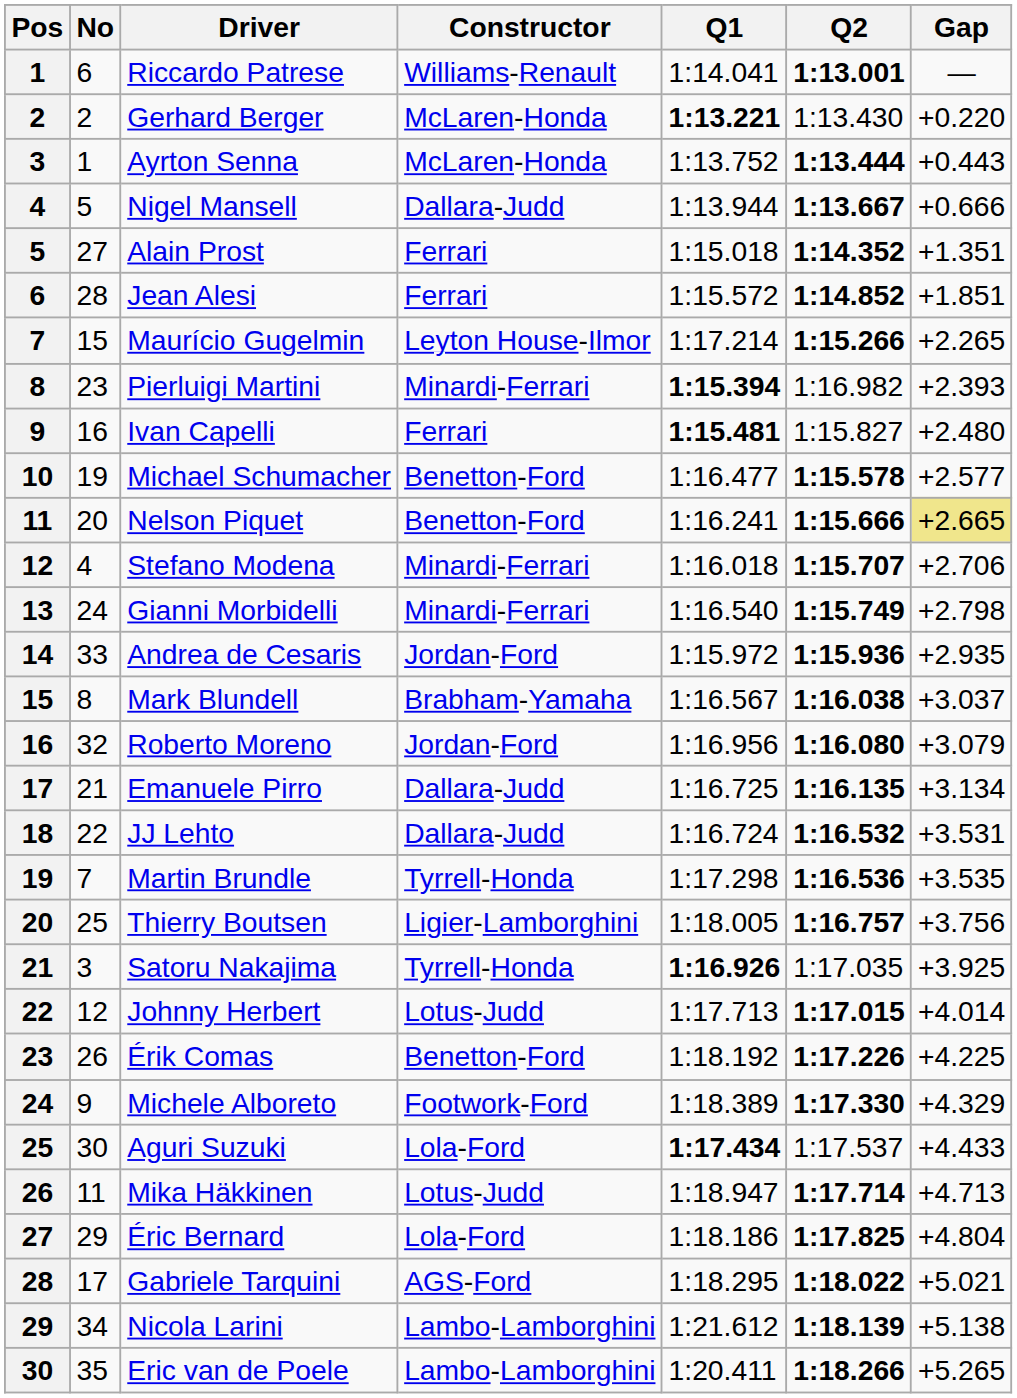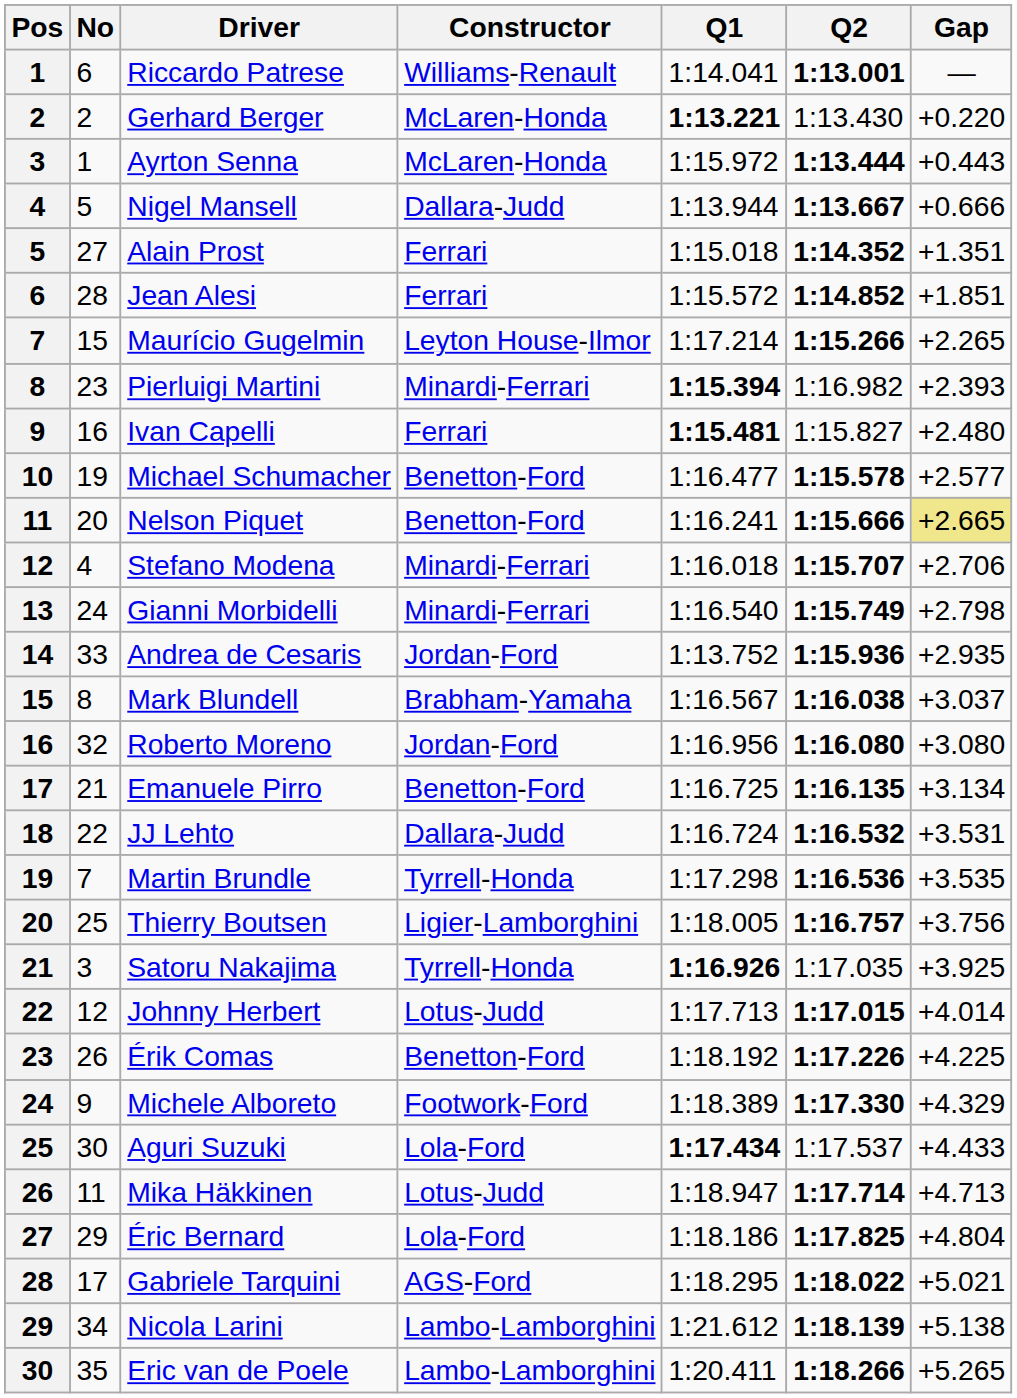 <table class="wikitable sortable" style="font-size: 95%;">
 <tr>
 <th>Pos</th>
 <th>No</th>
 <th>Driver</th>
 <th>Constructor</th>
 <th>Q1</th>
 <th>Q2</th>
 <th>Gap</th>
 </tr>
 <tr>
 <th>1</th>
 <td>6</td>
 <td> <a href='#'>Riccardo Patrese</a></td>
 <td><a href='#'>Williams</a>-<a href='#'>Renault</a></td>
 <td>1:14.041</td>
 <td><strong>1:13.001</strong></td>
 <td align="center">—</td>
 </tr>
 <tr>
 <th>2</th>
 <td>2</td>
 <td> <a href='#'>Gerhard Berger</a></td>
 <td><a href='#'>McLaren</a>-<a href='#'>Honda</a></td>
 <td><strong>1:13.221</strong></td>
 <td>1:13.430</td>
 <td>+0.220</td>
 </tr>
 <tr>
 <th>3</th>
 <td>1</td>
 <td> <a href='#'>Ayrton Senna</a></td>
 <td><a href='#'>McLaren</a>-<a href='#'>Honda</a></td>
-<td>1:13.752</td>
+<td>1:15.972</td>
 <td><strong>1:13.444</strong></td>
 <td>+0.443</td>
 </tr>
 <tr>
 <th>4</th>
 <td>5</td>
 <td> <a href='#'>Nigel Mansell</a></td>
 <td><a href='#'>Dallara</a>-<a href='#'>Judd</a></td>
 <td>1:13.944</td>
 <td><strong>1:13.667</strong></td>
 <td>+0.666</td>
 </tr>
 <tr>
 <th>5</th>
 <td>27</td>
 <td> <a href='#'>Alain Prost</a></td>
 <td><a href='#'>Ferrari</a></td>
 <td>1:15.018</td>
 <td><strong>1:14.352</strong></td>
 <td>+1.351</td>
 </tr>
 <tr>
 <th>6</th>
 <td>28</td>
 <td> <a href='#'>Jean Alesi</a></td>
 <td><a href='#'>Ferrari</a></td>
 <td>1:15.572</td>
 <td><strong>1:14.852</strong></td>
 <td>+1.851</td>
 </tr>
 <tr>
 <th>7</th>
 <td>15</td>
 <td> <a href='#'>Maurício Gugelmin</a></td>
 <td><a href='#'>Leyton House</a>-<a href='#'>Ilmor</a></td>
 <td>1:17.214</td>
 <td><strong>1:15.266</strong></td>
 <td>+2.265</td>
 </tr>
 <tr>
 <th>8</th>
 <td>23</td>
 <td> <a href='#'>Pierluigi Martini</a></td>
 <td><a href='#'>Minardi</a>-<a href='#'>Ferrari</a></td>
 <td><strong>1:15.394</strong></td>
 <td>1:16.982</td>
 <td>+2.393</td>
 </tr>
 <tr>
 <th>9</th>
 <td>16</td>
 <td> <a href='#'>Ivan Capelli</a></td>
 <td><a href='#'>Ferrari</a></td>
 <td><strong>1:15.481</strong></td>
 <td>1:15.827</td>
 <td>+2.480</td>
 </tr>
 <tr>
 <th>10</th>
 <td>19</td>
 <td> <a href='#'>Michael Schumacher</a></td>
 <td><a href='#'>Benetton</a>-<a href='#'>Ford</a></td>
 <td>1:16.477</td>
 <td><strong>1:15.578</strong></td>
 <td>+2.577</td>
 </tr>
 <tr>
 <th>11</th>
 <td>20</td>
 <td> <a href='#'>Nelson Piquet</a></td>
 <td><a href='#'>Benetton</a>-<a href='#'>Ford</a></td>
 <td>1:16.241</td>
 <td><strong>1:15.666</strong></td>
 <td style="background: khaki;">+2.665</td>
 </tr>
 <tr>
 <th>12</th>
 <td>4</td>
 <td> <a href='#'>Stefano Modena</a></td>
 <td><a href='#'>Minardi</a>-<a href='#'>Ferrari</a></td>
 <td>1:16.018</td>
 <td><strong>1:15.707</strong></td>
 <td>+2.706</td>
 </tr>
 <tr>
 <th>13</th>
 <td>24</td>
 <td> <a href='#'>Gianni Morbidelli</a></td>
 <td><a href='#'>Minardi</a>-<a href='#'>Ferrari</a></td>
 <td>1:16.540</td>
 <td><strong>1:15.749</strong></td>
 <td>+2.798</td>
 </tr>
 <tr>
 <th>14</th>
 <td>33</td>
 <td> <a href='#'>Andrea de Cesaris</a></td>
 <td><a href='#'>Jordan</a>-<a href='#'>Ford</a></td>
-<td>1:15.972</td>
+<td>1:13.752</td>
 <td><strong>1:15.936</strong></td>
 <td>+2.935</td>
 </tr>
 <tr>
 <th>15</th>
 <td>8</td>
 <td> <a href='#'>Mark Blundell</a></td>
 <td><a href='#'>Brabham</a>-<a href='#'>Yamaha</a></td>
 <td>1:16.567</td>
 <td><strong>1:16.038</strong></td>
 <td>+3.037</td>
 </tr>
 <tr>
 <th>16</th>
 <td>32</td>
 <td> <a href='#'>Roberto Moreno</a></td>
 <td><a href='#'>Jordan</a>-<a href='#'>Ford</a></td>
 <td>1:16.956</td>
 <td><strong>1:16.080</strong></td>
-<td>+3.079</td>
+<td>+3.080</td>
 </tr>
 <tr>
 <th>17</th>
 <td>21</td>
 <td> <a href='#'>Emanuele Pirro</a></td>
-<td><a href='#'>Dallara</a>-<a href='#'>Judd</a></td>
+<td><a href='#'>Benetton</a>-<a href='#'>Ford</a></td>
 <td>1:16.725</td>
 <td><strong>1:16.135</strong></td>
 <td>+3.134</td>
 </tr>
 <tr>
 <th>18</th>
 <td>22</td>
 <td> <a href='#'>JJ Lehto</a></td>
 <td><a href='#'>Dallara</a>-<a href='#'>Judd</a></td>
 <td>1:16.724</td>
 <td><strong>1:16.532</strong></td>
 <td>+3.531</td>
 </tr>
 <tr>
 <th>19</th>
 <td>7</td>
 <td> <a href='#'>Martin Brundle</a></td>
 <td><a href='#'>Tyrrell</a>-<a href='#'>Honda</a></td>
 <td>1:17.298</td>
 <td><strong>1:16.536</strong></td>
 <td>+3.535</td>
 </tr>
 <tr>
 <th>20</th>
 <td>25</td>
 <td> <a href='#'>Thierry Boutsen</a></td>
 <td><a href='#'>Ligier</a>-<a href='#'>Lamborghini</a></td>
 <td>1:18.005</td>
 <td><strong>1:16.757</strong></td>
 <td>+3.756</td>
 </tr>
 <tr>
 <th>21</th>
 <td>3</td>
 <td> <a href='#'>Satoru Nakajima</a></td>
 <td><a href='#'>Tyrrell</a>-<a href='#'>Honda</a></td>
 <td><strong>1:16.926</strong></td>
 <td>1:17.035</td>
 <td>+3.925</td>
 </tr>
 <tr>
 <th>22</th>
 <td>12</td>
 <td> <a href='#'>Johnny Herbert</a></td>
 <td><a href='#'>Lotus</a>-<a href='#'>Judd</a></td>
 <td>1:17.713</td>
 <td><strong>1:17.015</strong></td>
 <td>+4.014</td>
 </tr>
 <tr>
 <th>23</th>
 <td>26</td>
 <td> <a href='#'>Érik Comas</a></td>
 <td><a href='#'>Benetton</a>-<a href='#'>Ford</a></td>
 <td>1:18.192</td>
 <td><strong>1:17.226</strong></td>
 <td>+4.225</td>
 </tr>
 <tr>
 <th>24</th>
 <td>9</td>
 <td> <a href='#'>Michele Alboreto</a></td>
 <td><a href='#'>Footwork</a>-<a href='#'>Ford</a></td>
 <td>1:18.389</td>
 <td><strong>1:17.330</strong></td>
 <td>+4.329</td>
 </tr>
 <tr>
 <th>25</th>
 <td>30</td>
 <td> <a href='#'>Aguri Suzuki</a></td>
 <td><a href='#'>Lola</a>-<a href='#'>Ford</a></td>
 <td><strong>1:17.434</strong></td>
 <td>1:17.537</td>
 <td>+4.433</td>
 </tr>
 <tr>
 <th>26</th>
 <td>11</td>
 <td> <a href='#'>Mika Häkkinen</a></td>
 <td><a href='#'>Lotus</a>-<a href='#'>Judd</a></td>
 <td>1:18.947</td>
 <td><strong>1:17.714</strong></td>
 <td>+4.713</td>
 </tr>
 <tr>
 <th>27</th>
 <td>29</td>
 <td> <a href='#'>Éric Bernard</a></td>
 <td><a href='#'>Lola</a>-<a href='#'>Ford</a></td>
 <td>1:18.186</td>
 <td><strong>1:17.825</strong></td>
 <td>+4.804</td>
 </tr>
 <tr>
 <th>28</th>
 <td>17</td>
 <td> <a href='#'>Gabriele Tarquini</a></td>
 <td><a href='#'>AGS</a>-<a href='#'>Ford</a></td>
 <td>1:18.295</td>
 <td><strong>1:18.022</strong></td>
 <td>+5.021</td>
 </tr>
 <tr>
 <th>29</th>
 <td>34</td>
 <td> <a href='#'>Nicola Larini</a></td>
 <td><a href='#'>Lambo</a>-<a href='#'>Lamborghini</a></td>
 <td>1:21.612</td>
 <td><strong>1:18.139</strong></td>
 <td>+5.138</td>
 </tr>
 <tr>
 <th>30</th>
 <td>35</td>
 <td> <a href='#'>Eric van de Poele</a></td>
 <td><a href='#'>Lambo</a>-<a href='#'>Lamborghini</a></td>
 <td>1:20.411</td>
 <td><strong>1:18.266</strong></td>
 <td>+5.265</td>
 </tr>
 </table>
